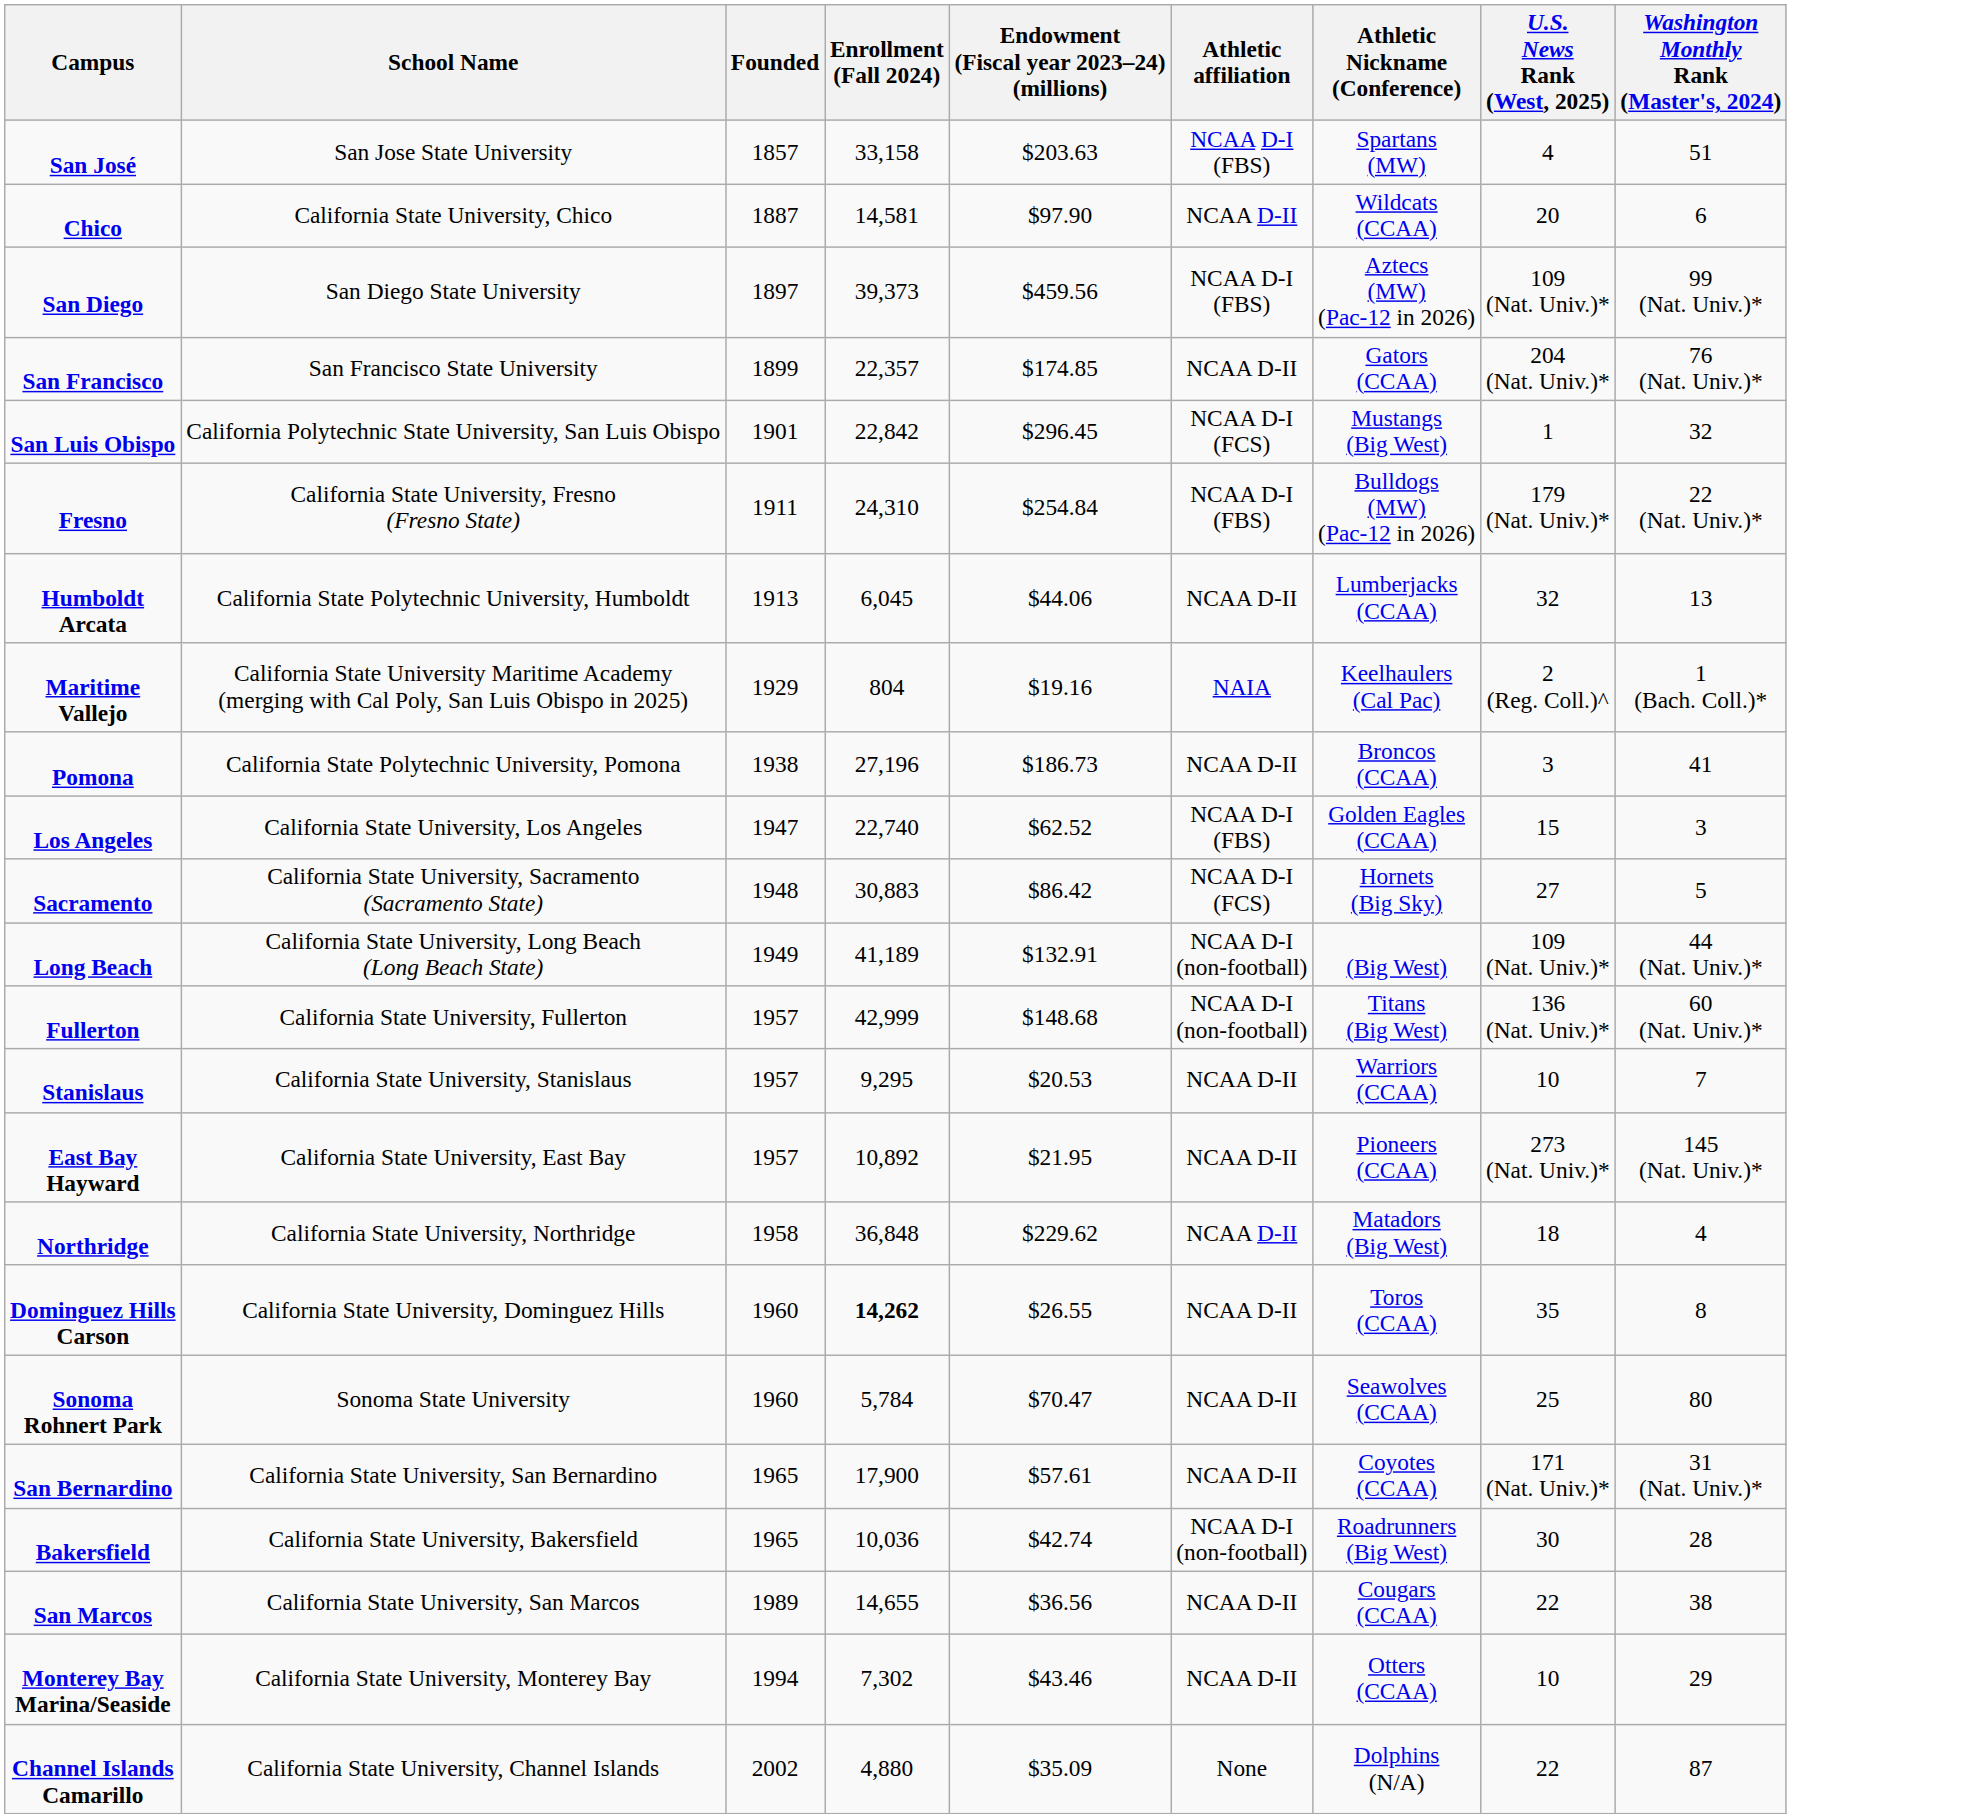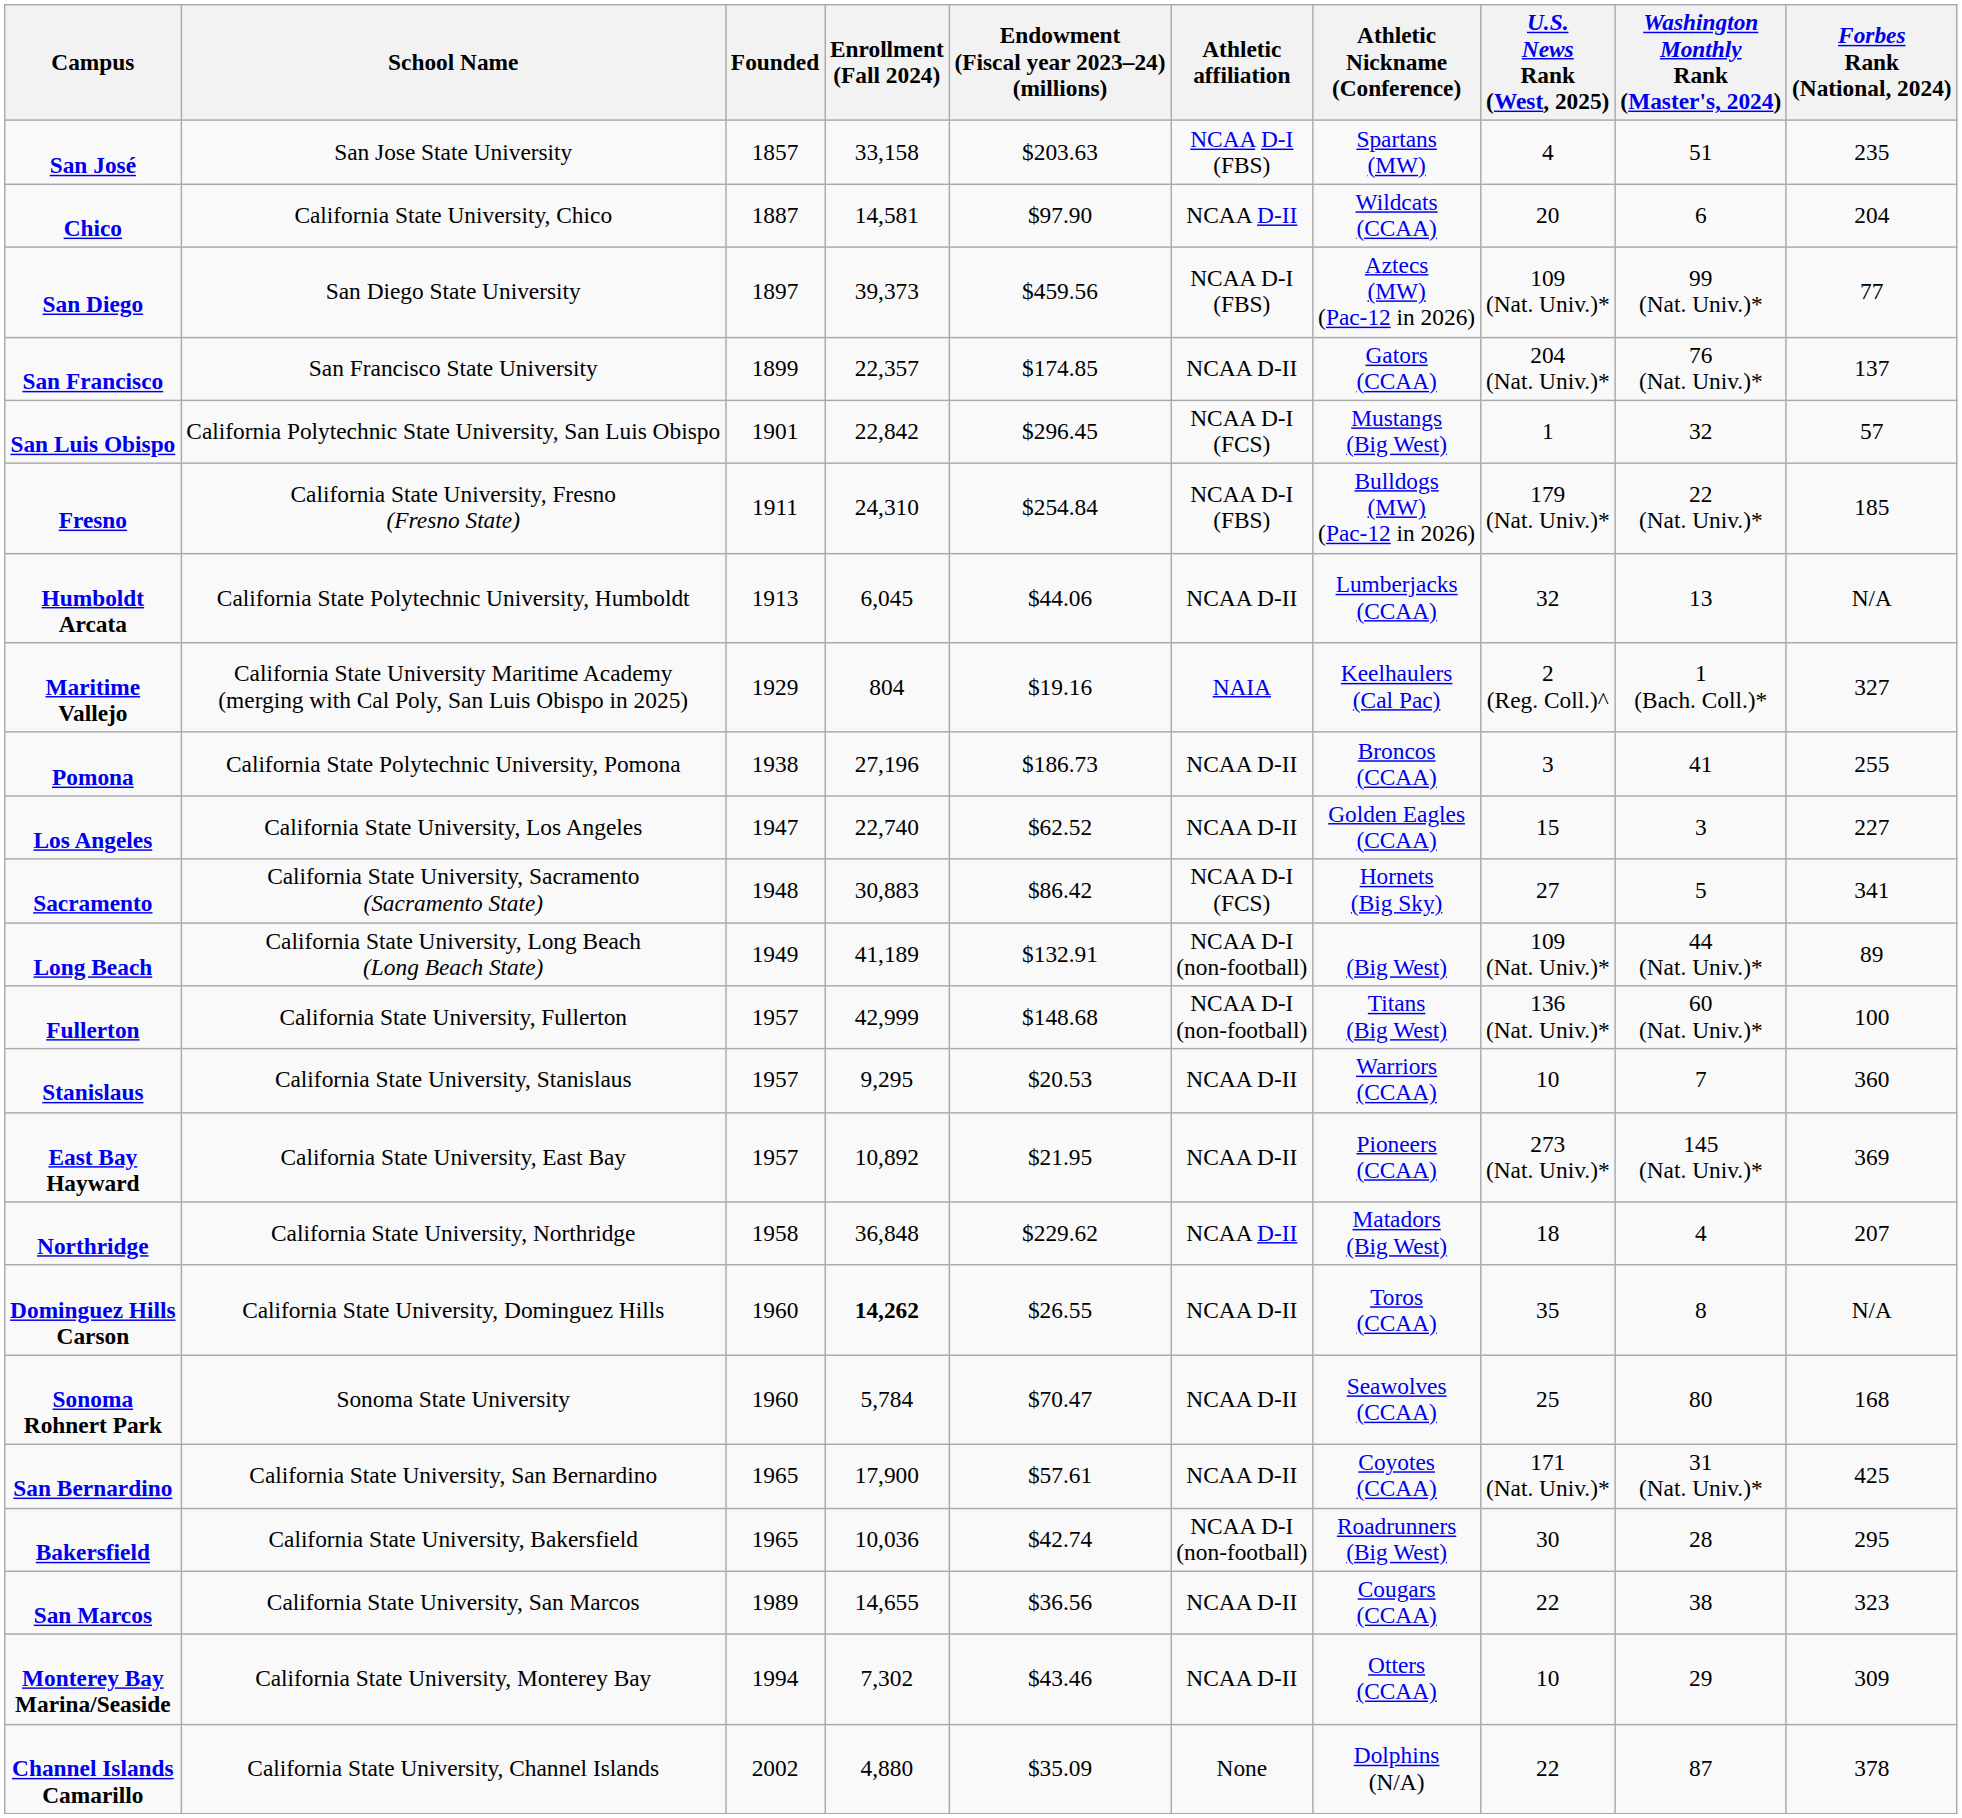 <table class="wikitable sortable" style="text-align:center">
 <tr>
 <th>Campus</th>
 <th>School Name</th>
 <th>Founded</th>
 <th data-sort-type="number">Enrollment <br>(Fall 2024)</th>
 <th>Endowment<br>(Fiscal year 2023–24)<br>(millions)</th>
 <th>Athletic<br>affiliation</th>
 <th>Athletic<br>Nickname<br>(Conference)</th>
 <th data-sort-type="number"><em><a href='#'>U.S.<br>News</a></em><br>Rank<br>(<a href='#'>West</a>, 2025)</th>
 <th data-sort-type="number"><em><a href='#'>Washington<br>Monthly</a></em><br>Rank<br>(<a href='#'>Master's, 2024</a>)</th>
+<th data-sort-type="number"><em><a href='#'>Forbes</a></em><br>Rank<br>(National, 2024)</th>
 </tr>
 <tr>
 <td> <br> <strong><a href='#'>San José</a></strong></td>
 <td>San Jose State University</td>
 <td>1857</td>
 <td>33,158</td>
 <td>$203.63</td>
 <td><a href='#'>NCAA</a> <a href='#'>D-I</a><br>(FBS)</td>
 <td><a href='#'>Spartans</a><br><a href='#'>(MW)</a></td>
 <td>4</td>
 <td>51</td>
+<td>235</td>
 </tr>
 <tr>
 <td> <br> <strong><a href='#'>Chico</a></strong></td>
 <td>California State University, Chico</td>
 <td>1887</td>
 <td>14,581</td>
 <td>$97.90</td>
 <td>NCAA <a href='#'>D-II</a></td>
 <td><a href='#'>Wildcats</a><br><a href='#'>(CCAA)</a></td>
 <td>20</td>
 <td>6</td>
+<td>204</td>
 </tr>
 <tr>
 <td> <br> <strong><a href='#'>San Diego</a></strong></td>
 <td>San Diego State University</td>
 <td>1897</td>
 <td>39,373</td>
 <td>$459.56</td>
 <td>NCAA D-I<br>(FBS)</td>
 <td><a href='#'>Aztecs</a><br><a href='#'>(MW)</a><br>(<a href='#'>Pac-12</a> in 2026)</td>
 <td nowrap>109<br>(Nat. Univ.)*</td>
 <td>99<br>(Nat. Univ.)*</td>
+<td>77</td>
 </tr>
 <tr>
 <td> <br> <strong><a href='#'>San Francisco</a></strong></td>
 <td>San Francisco State University</td>
 <td>1899</td>
 <td>22,357</td>
 <td>$174.85</td>
 <td>NCAA D-II</td>
 <td><a href='#'>Gators</a><br><a href='#'>(CCAA)</a></td>
 <td>204<br>(Nat. Univ.)*</td>
 <td>76<br>(Nat. Univ.)*</td>
+<td>137</td>
 </tr>
 <tr>
 <td> <br> <strong><a href='#'>San Luis Obispo</a></strong></td>
 <td>California Polytechnic State University, San Luis Obispo</td>
 <td>1901</td>
 <td>22,842</td>
 <td>$296.45</td>
 <td>NCAA D-I<br>(FCS)</td>
 <td><a href='#'>Mustangs</a><br><a href='#'>(Big West)</a></td>
 <td>1</td>
 <td>32</td>
+<td>57</td>
 </tr>
 <tr>
 <td> <br> <strong><a href='#'>Fresno</a></strong></td>
 <td>California State University, Fresno<br><em>(Fresno State)</em></td>
 <td>1911</td>
 <td>24,310</td>
 <td>$254.84</td>
 <td>NCAA D-I<br>(FBS)</td>
 <td><a href='#'>Bulldogs</a><br><a href='#'>(MW)</a><br>(<a href='#'>Pac-12</a> in 2026)</td>
 <td nowrap>179<br>(Nat. Univ.)*</td>
 <td>22<br>(Nat. Univ.)*</td>
+<td>185</td>
 </tr>
 <tr>
 <td> <br> <strong><a href='#'>Humboldt</a></strong><br><strong>Arcata</strong></td>
 <td>California State Polytechnic University, Humboldt</td>
 <td>1913</td>
 <td>6,045</td>
 <td>$44.06</td>
 <td>NCAA D-II</td>
 <td><a href='#'>Lumberjacks</a><br><a href='#'>(CCAA)</a></td>
 <td>32</td>
 <td>13</td>
+<td>N/A</td>
 </tr>
 <tr>
 <td> <br> <strong><a href='#'>Maritime</a></strong><br><strong>Vallejo</strong></td>
 <td>California State University Maritime Academy<br>(merging with Cal Poly, San Luis Obispo in 2025)</td>
 <td>1929</td>
 <td>804</td>
 <td>$19.16</td>
 <td><a href='#'>NAIA</a></td>
 <td><a href='#'>Keelhaulers</a><br><a href='#'>(Cal Pac)</a></td>
 <td>2 <br>(Reg. Coll.)^</td>
 <td>1<br>(Bach. Coll.)*</td>
+<td>327</td>
 </tr>
 <tr>
 <td> <br> <strong><a href='#'>Pomona</a></strong></td>
 <td>California State Polytechnic University, Pomona</td>
 <td>1938</td>
 <td>27,196</td>
 <td>$186.73</td>
 <td>NCAA D-II</td>
 <td><a href='#'>Broncos</a><br><a href='#'>(CCAA)</a></td>
 <td>3</td>
 <td>41</td>
+<td>255</td>
 </tr>
 <tr>
 <td> <br> <strong><a href='#'>Los Angeles</a></strong></td>
 <td>California State University, Los Angeles</td>
 <td>1947</td>
 <td>22,740</td>
 <td>$62.52</td>
-<td>NCAA D-I<br>(FBS)</td>
+<td>NCAA D-II</td>
 <td><a href='#'>Golden Eagles</a><br><a href='#'>(CCAA)</a></td>
 <td>15</td>
 <td>3</td>
+<td>227</td>
 </tr>
 <tr>
 <td> <br> <strong><a href='#'>Sacramento</a></strong></td>
 <td>California State University, Sacramento<br><em>(Sacramento State)</em></td>
 <td>1948</td>
 <td>30,883</td>
 <td>$86.42</td>
 <td>NCAA D-I<br>(FCS)</td>
 <td><a href='#'>Hornets</a><br><a href='#'>(Big Sky)</a></td>
 <td>27</td>
 <td>5</td>
+<td>341</td>
 </tr>
 <tr>
 <td> <br> <strong><a href='#'>Long Beach</a></strong></td>
 <td>California State University, Long Beach<br><em>(Long Beach State)</em></td>
 <td>1949</td>
 <td>41,189</td>
 <td>$132.91</td>
 <td>NCAA D-I<br>(non-football)</td>
 <td><br><a href='#'>(Big West)</a></td>
 <td>109<br>(Nat. Univ.)*</td>
 <td>44<br>(Nat. Univ.)*</td>
+<td>89</td>
 </tr>
 <tr>
 <td> <br> <strong><a href='#'>Fullerton</a></strong></td>
 <td>California State University, Fullerton</td>
 <td>1957</td>
 <td>42,999</td>
 <td>$148.68</td>
 <td>NCAA D-I<br>(non-football)</td>
 <td><a href='#'>Titans</a><br><a href='#'>(Big West)</a></td>
 <td>136<br>(Nat. Univ.)*</td>
 <td>60<br>(Nat. Univ.)*</td>
+<td>100</td>
 </tr>
 <tr>
 <td> <br> <strong><a href='#'>Stanislaus</a></strong></td>
 <td>California State University, Stanislaus</td>
 <td>1957</td>
 <td>9,295</td>
 <td>$20.53</td>
 <td>NCAA D-II</td>
 <td><a href='#'>Warriors</a><br><a href='#'>(CCAA)</a></td>
 <td>10</td>
 <td>7</td>
+<td>360</td>
 </tr>
 <tr>
 <td> <br> <strong><a href='#'>East Bay</a></strong><br><strong>Hayward</strong></td>
 <td>California State University, East Bay</td>
 <td>1957</td>
 <td>10,892</td>
 <td>$21.95</td>
 <td>NCAA D-II</td>
 <td><a href='#'>Pioneers</a><br><a href='#'>(CCAA)</a></td>
 <td>273<br>(Nat. Univ.)*</td>
 <td>145<br>(Nat. Univ.)*</td>
+<td>369</td>
 </tr>
 <tr>
 <td> <br> <strong><a href='#'>Northridge</a></strong></td>
 <td>California State University, Northridge</td>
 <td>1958</td>
 <td>36,848</td>
 <td>$229.62</td>
 <td>NCAA <a href='#'>D-II</a></td>
 <td><a href='#'>Matadors</a><br><a href='#'>(Big West)</a></td>
 <td>18</td>
 <td>4</td>
+<td>207</td>
 </tr>
 <tr>
 <td> <br> <strong><a href='#'>Dominguez Hills</a></strong><br><strong>Carson</strong></td>
 <td>California State University, Dominguez Hills</td>
 <td>1960</td>
 <td><strong>14,262</strong></td>
 <td>$26.55</td>
 <td>NCAA D-II</td>
 <td><a href='#'>Toros</a><br><a href='#'>(CCAA)</a></td>
 <td>35</td>
 <td>8</td>
+<td>N/A</td>
 </tr>
 <tr>
 <td> <br> <strong><a href='#'>Sonoma</a></strong><br><strong>Rohnert Park</strong></td>
 <td>Sonoma State University</td>
 <td>1960</td>
 <td>5,784</td>
 <td>$70.47</td>
 <td>NCAA D-II</td>
 <td><a href='#'>Seawolves</a><br><a href='#'>(CCAA)</a></td>
 <td>25</td>
 <td>80</td>
+<td>168</td>
 </tr>
 <tr>
 <td> <br> <strong><a href='#'>San Bernardino</a></strong></td>
 <td>California State University, San Bernardino</td>
 <td>1965</td>
 <td>17,900</td>
 <td>$57.61</td>
 <td>NCAA D-II</td>
 <td><a href='#'>Coyotes</a><br><a href='#'>(CCAA)</a></td>
 <td>171<br>(Nat. Univ.)*</td>
 <td>31<br>(Nat. Univ.)*</td>
+<td>425</td>
 </tr>
 <tr>
 <td> <br> <strong><a href='#'>Bakersfield</a></strong></td>
 <td>California State University, Bakersfield</td>
 <td>1965</td>
 <td>10,036</td>
 <td>$42.74</td>
 <td>NCAA D-I<br>(non-football)</td>
 <td><a href='#'>Roadrunners</a><br><a href='#'>(Big West)</a></td>
 <td>30</td>
 <td>28</td>
+<td>295</td>
 </tr>
 <tr>
 <td> <br> <strong><a href='#'>San Marcos</a></strong></td>
 <td>California State University, San Marcos</td>
 <td>1989</td>
 <td>14,655</td>
 <td>$36.56</td>
 <td>NCAA D-II</td>
 <td><a href='#'>Cougars</a><br><a href='#'>(CCAA)</a></td>
 <td>22</td>
 <td>38</td>
+<td>323</td>
 </tr>
 <tr>
 <td> <br> <strong><a href='#'>Monterey Bay</a></strong><br><strong>Marina/Seaside</strong></td>
 <td>California State University, Monterey Bay</td>
 <td>1994</td>
 <td>7,302</td>
 <td>$43.46</td>
 <td>NCAA D-II</td>
 <td><a href='#'>Otters</a><br><a href='#'>(CCAA)</a></td>
 <td>10</td>
 <td>29</td>
+<td>309</td>
 </tr>
 <tr>
 <td> <br> <strong><a href='#'>Channel Islands</a></strong><br><strong>Camarillo</strong></td>
 <td>California State University, Channel Islands</td>
 <td>2002</td>
 <td>4,880</td>
 <td>$35.09</td>
 <td>None</td>
 <td><a href='#'>Dolphins</a><br>(N/A)</td>
 <td>22</td>
 <td>87</td>
+<td>378</td>
 </tr>
 </table>
